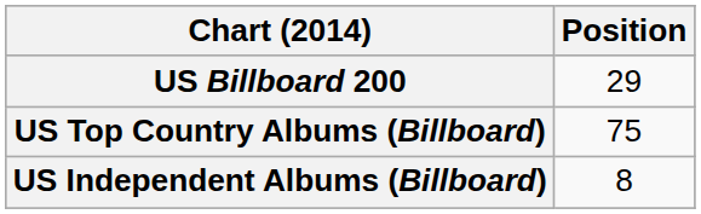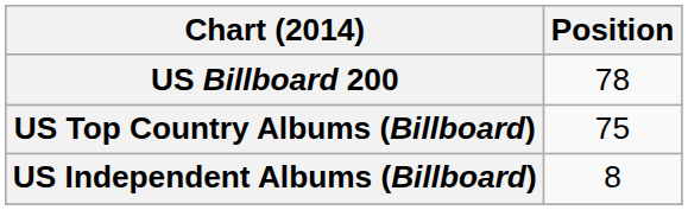 <table class="wikitable sortable plainrowheaders" style="text-align:center;">
 <tr>
 <th>Chart (2014)</th>
 <th>Position</th>
 </tr>
 <tr>
 <th scope="row">US <em>Billboard</em> 200</th>
-<td>29</td>
+<td>78</td>
 </tr>
 <tr>
 <th scope="row">US Top Country Albums (<em>Billboard</em>)</th>
 <td>75</td>
 </tr>
 <tr>
 <th scope="row">US Independent Albums (<em>Billboard</em>)</th>
 <td>8</td>
 </tr>
 </table>
